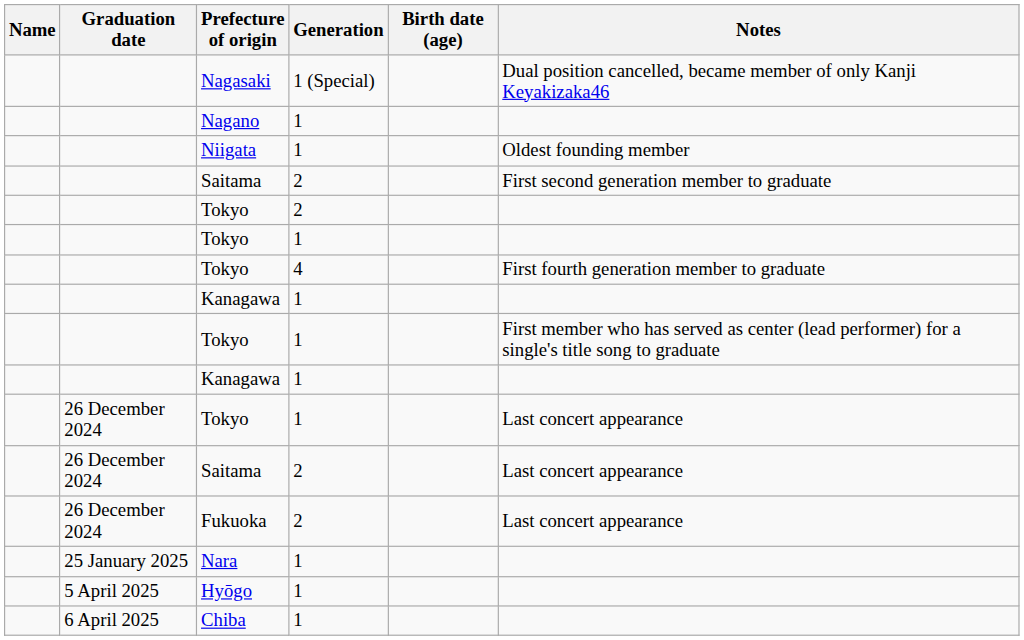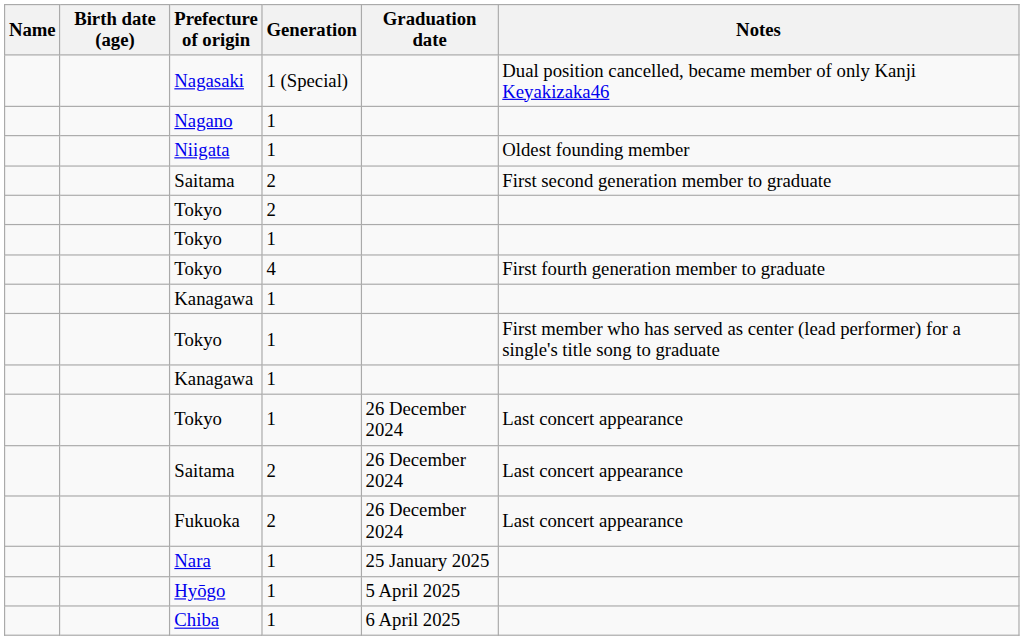 <table class="wikitable sortable">
 <tr>
 <th>Name</th>
-<th>Graduation date</th>
+<th>Birth date (age)</th>
 <th>Prefecture<br>of origin</th>
 <th>Generation</th>
-<th>Birth date (age)</th>
+<th>Graduation date</th>
 <th>Notes</th>
 </tr>
 <tr>
 <td></td>
 <td></td>
 <td><a href='#'>Nagasaki</a></td>
 <td>1 (Special)</td>
 <td></td>
 <td>Dual position cancelled, became member of only Kanji <a href='#'>Keyakizaka46</a></td>
 </tr>
 <tr>
 <td></td>
 <td></td>
 <td><a href='#'>Nagano</a></td>
 <td>1</td>
 <td></td>
 <td></td>
 </tr>
 <tr>
 <td></td>
 <td></td>
 <td><a href='#'>Niigata</a></td>
 <td>1</td>
 <td></td>
 <td>Oldest founding member</td>
 </tr>
 <tr>
 <td></td>
 <td></td>
 <td>Saitama</td>
 <td>2</td>
 <td></td>
 <td>First second generation member to graduate</td>
 </tr>
 <tr>
 <td></td>
 <td></td>
 <td>Tokyo</td>
 <td>2</td>
 <td></td>
 <td></td>
 </tr>
 <tr>
 <td></td>
 <td></td>
 <td>Tokyo</td>
 <td>1</td>
 <td></td>
 <td></td>
 </tr>
 <tr>
 <td></td>
 <td></td>
 <td>Tokyo</td>
 <td>4</td>
 <td></td>
 <td>First fourth generation member to graduate</td>
 </tr>
 <tr>
 <td></td>
 <td></td>
 <td>Kanagawa</td>
 <td>1</td>
 <td></td>
 <td></td>
 </tr>
 <tr>
 <td></td>
 <td></td>
 <td>Tokyo</td>
 <td>1</td>
 <td></td>
 <td>First member who has served as center (lead performer) for a single's title song to graduate</td>
 </tr>
 <tr>
 <td></td>
 <td></td>
 <td>Kanagawa</td>
 <td>1</td>
 <td></td>
 <td></td>
 </tr>
 <tr>
 <td></td>
-<td>26 December 2024</td>
+<td></td>
 <td>Tokyo</td>
 <td>1</td>
-<td></td>
+<td>26 December 2024</td>
 <td>Last concert appearance</td>
 </tr>
 <tr>
 <td></td>
-<td>26 December 2024</td>
+<td></td>
 <td>Saitama</td>
 <td>2</td>
-<td></td>
+<td>26 December 2024</td>
 <td>Last concert appearance</td>
 </tr>
 <tr>
 <td></td>
-<td>26 December 2024</td>
+<td></td>
 <td>Fukuoka</td>
 <td>2</td>
-<td></td>
+<td>26 December 2024</td>
 <td>Last concert appearance</td>
 </tr>
 <tr>
 <td></td>
-<td>25 January 2025</td>
+<td></td>
 <td><a href='#'>Nara</a></td>
 <td>1</td>
-<td></td>
+<td>25 January 2025</td>
 <td></td>
 </tr>
 <tr>
 <td></td>
-<td>5 April 2025</td>
+<td></td>
 <td><a href='#'>Hyōgo</a></td>
 <td>1</td>
-<td></td>
+<td>5 April 2025</td>
 <td></td>
 </tr>
 <tr>
 <td></td>
-<td>6 April 2025</td>
+<td></td>
 <td><a href='#'>Chiba</a></td>
 <td>1</td>
-<td></td>
+<td>6 April 2025</td>
 <td></td>
 </tr>
 </table>
